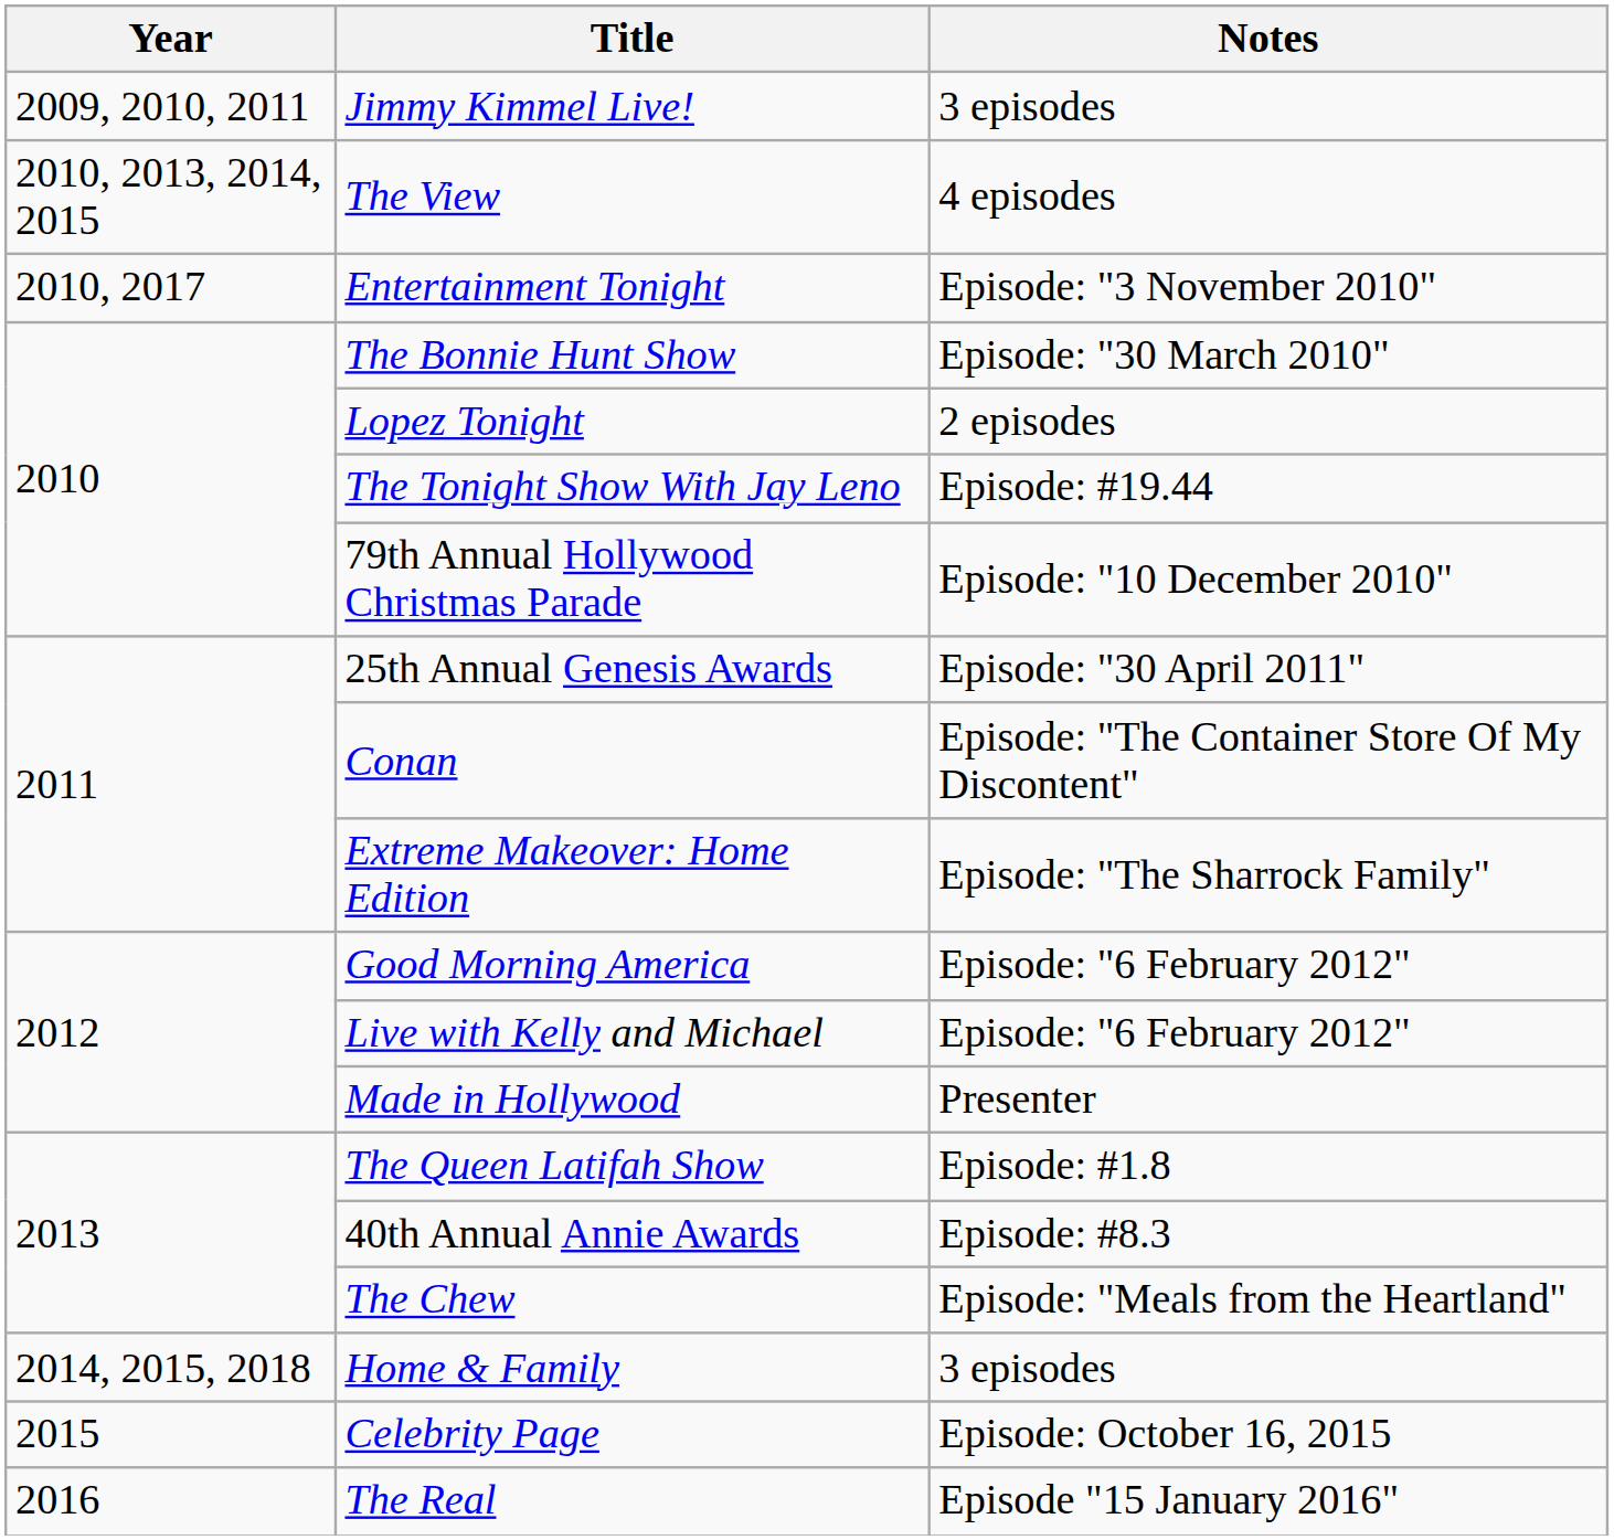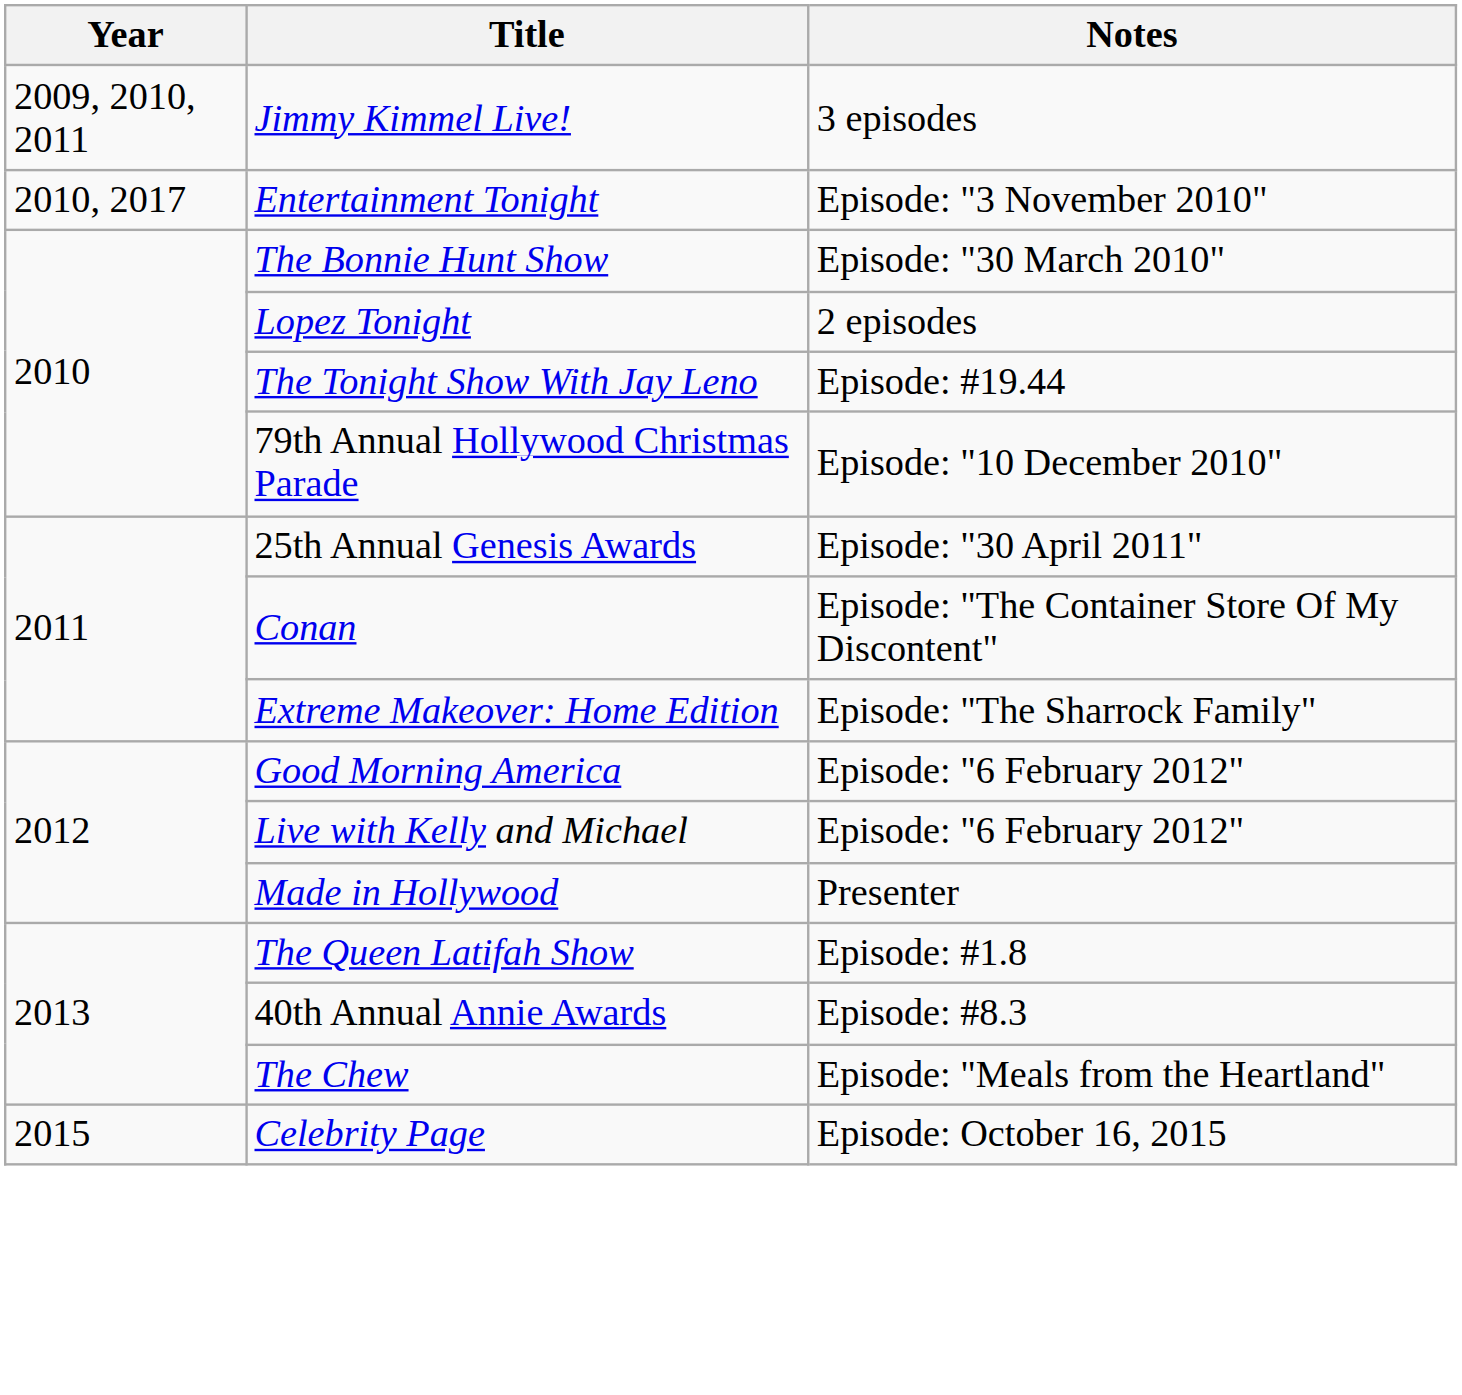 <table class="wikitable sortable">
 <tr>
 <th>Year</th>
 <th>Title</th>
 <th class="unsortable">Notes</th>
 </tr>
 <tr>
 <td>2009, 2010, 2011</td>
 <td><em><a href='#'>Jimmy Kimmel Live!</a></em></td>
 <td>3 episodes</td>
-</tr>
-<tr>
-<td>2010, 2013, 2014, 2015</td>
-<td><em><a href='#'>The View</a></em></td>
-<td>4 episodes</td>
 </tr>
 <tr>
 <td>2010, 2017</td>
 <td><em><a href='#'>Entertainment Tonight</a></em></td>
 <td>Episode: "3 November 2010"</td>
 </tr>
 <tr>
 <td rowspan="4">2010</td>
 <td><em><a href='#'>The Bonnie Hunt Show</a></em></td>
 <td>Episode: "30 March 2010"</td>
 </tr>
 <tr>
 <td><em><a href='#'>Lopez Tonight</a></em></td>
 <td>2 episodes</td>
 </tr>
 <tr>
 <td><em><a href='#'>The Tonight Show With Jay Leno</a></em></td>
 <td>Episode: #19.44</td>
 </tr>
 <tr>
 <td>79th Annual <a href='#'>Hollywood Christmas Parade</a></td>
 <td>Episode: "10 December 2010"</td>
 </tr>
 <tr>
 <td rowspan="3">2011</td>
 <td>25th Annual <a href='#'>Genesis Awards</a></td>
 <td>Episode: "30 April 2011"</td>
 </tr>
 <tr>
 <td><em><a href='#'>Conan</a></em></td>
 <td>Episode: "The Container Store Of My Discontent"</td>
 </tr>
 <tr>
 <td><em><a href='#'>Extreme Makeover: Home Edition</a></em></td>
 <td>Episode: "The Sharrock Family"</td>
 </tr>
 <tr>
 <td rowspan="3">2012</td>
 <td><em><a href='#'>Good Morning America</a></em></td>
 <td>Episode: "6 February 2012"</td>
 </tr>
 <tr>
 <td><em><a href='#'>Live with Kelly</a> and Michael</em></td>
 <td>Episode: "6 February 2012"</td>
 </tr>
 <tr>
 <td><em><a href='#'>Made in Hollywood</a></em></td>
 <td>Presenter</td>
 </tr>
 <tr>
 <td rowspan="3">2013</td>
 <td><em><a href='#'>The Queen Latifah Show</a></em></td>
 <td>Episode: #1.8</td>
 </tr>
 <tr>
 <td>40th Annual <a href='#'>Annie Awards</a></td>
 <td>Episode: #8.3</td>
 </tr>
 <tr>
 <td><em><a href='#'>The Chew</a></em></td>
 <td>Episode: "Meals from the Heartland"</td>
 </tr>
 <tr>
-<td>2014, 2015, 2018</td>
-<td><em><a href='#'>Home & Family</a></em></td>
-<td>3 episodes</td>
-</tr>
-<tr>
 <td>2015</td>
 <td><em><a href='#'>Celebrity Page</a></em></td>
 <td>Episode: October 16, 2015</td>
 </tr>
-<tr>
-<td>2016</td>
-<td><em><a href='#'>The Real</a></em></td>
-<td>Episode "15 January 2016"</td>
-</tr>
 </table>
